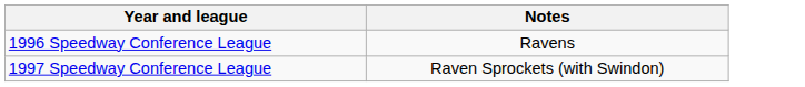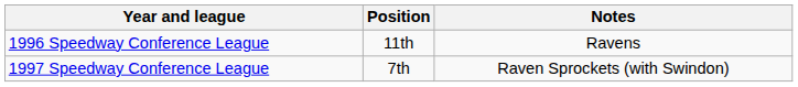 <table class="wikitable">
 <tr>
 <th width=350>Year and league</th>
+<th width=50>Position</th>
 <th width=350>Notes</th>
 </tr>
 <tr align=center>
 <td align="left"><a href='#'>1996 Speedway Conference League</a></td>
+<td>11th</td>
 <td>Ravens</td>
 </tr>
 <tr align=center>
 <td align="left"><a href='#'>1997 Speedway Conference League</a></td>
+<td>7th</td>
 <td>Raven Sprockets (with Swindon)</td>
 </tr>
 </table>
